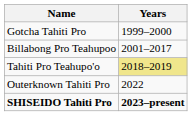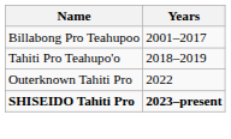 <table class="wikitable">
 <tr>
 <th>Name</th>
 <th>Years</th>
-</tr>
-<tr>
-<td>Gotcha Tahiti Pro</td>
-<td>1999–2000</td>
 </tr>
 <tr>
 <td>Billabong Pro Teahupoo</td>
 <td>2001–2017</td>
 </tr>
 <tr>
 <td>Tahiti Pro Teahupo'o</td>
-<td style="background: khaki;">2018–2019</td>
+<td>2018–2019</td>
 </tr>
 <tr>
 <td>Outerknown Tahiti Pro</td>
 <td>2022</td>
 </tr>
 <tr>
 <td><strong>SHISEIDO Tahiti Pro</strong></td>
 <td><strong>2023–present</strong></td>
 </tr>
 </table>
